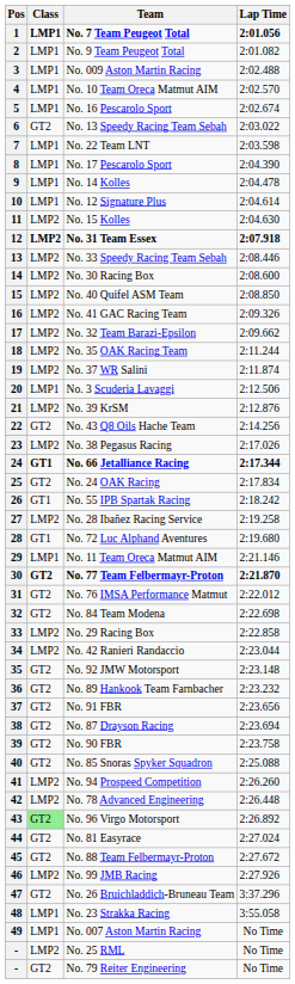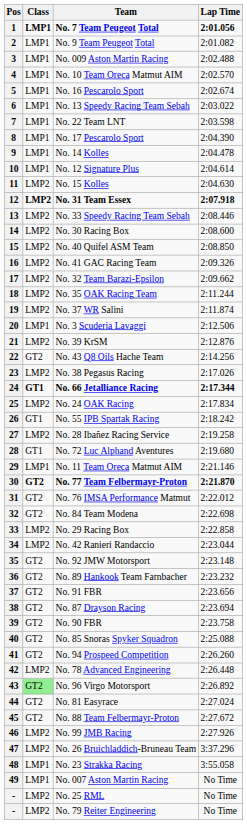 <table class="wikitable" style="font-size: 90%;">
 <tr>
 <th>Pos</th>
 <th>Class</th>
 <th>Team</th>
 <th>Lap Time</th>
 </tr>
 <tr style="font-weight:bold">
 <th>1</th>
 <td>LMP1</td>
 <td>No. 7 <a href='#'>Team Peugeot</a> <a href='#'>Total</a></td>
 <td>2:01.056</td>
 </tr>
 <tr>
 <th>2</th>
 <td>LMP1</td>
 <td>No. 9 <a href='#'>Team Peugeot</a> <a href='#'>Total</a></td>
 <td>2:01.082</td>
 </tr>
 <tr>
 <th>3</th>
 <td>LMP1</td>
 <td>No. 009 <a href='#'>Aston Martin Racing</a></td>
 <td>2:02.488</td>
 </tr>
 <tr>
 <th>4</th>
 <td>LMP1</td>
 <td>No. 10 <a href='#'>Team Oreca</a> Matmut AIM</td>
 <td>2:02.570</td>
 </tr>
 <tr>
 <th>5</th>
 <td>LMP1</td>
 <td>No. 16 <a href='#'>Pescarolo Sport</a></td>
 <td>2:02.674</td>
 </tr>
 <tr>
 <th>6</th>
-<td>GT2</td>
+<td>LMP1</td>
 <td>No. 13 <a href='#'>Speedy Racing Team Sebah</a></td>
 <td>2:03.022</td>
 </tr>
 <tr>
 <th>7</th>
 <td>LMP1</td>
 <td>No. 22 Team LNT</td>
 <td>2:03.598</td>
 </tr>
 <tr>
 <th>8</th>
 <td>LMP1</td>
 <td>No. 17 <a href='#'>Pescarolo Sport</a></td>
 <td>2:04.390</td>
 </tr>
 <tr>
 <th>9</th>
 <td>LMP1</td>
 <td>No. 14 <a href='#'>Kolles</a></td>
 <td>2:04.478</td>
 </tr>
 <tr>
 <th>10</th>
 <td>LMP1</td>
 <td>No. 12 <a href='#'>Signature Plus</a></td>
 <td>2:04.614</td>
 </tr>
 <tr>
 <th>11</th>
 <td>LMP2</td>
 <td>No. 15 <a href='#'>Kolles</a></td>
 <td>2:04.630</td>
 </tr>
 <tr style="font-weight:bold">
 <th>12</th>
 <td>LMP2</td>
 <td>No. 31 Team Essex</td>
 <td>2:07.918</td>
 </tr>
 <tr>
 <th>13</th>
 <td>LMP2</td>
 <td>No. 33 <a href='#'>Speedy Racing Team Sebah</a></td>
 <td>2:08.446</td>
 </tr>
 <tr>
 <th>14</th>
 <td>LMP2</td>
 <td>No. 30 Racing Box</td>
 <td>2:08.600</td>
 </tr>
 <tr>
 <th>15</th>
 <td>LMP2</td>
 <td>No. 40 Quifel ASM Team</td>
 <td>2:08.850</td>
 </tr>
 <tr>
 <th>16</th>
 <td>LMP2</td>
 <td>No. 41 GAC Racing Team</td>
 <td>2:09.326</td>
 </tr>
 <tr>
 <th>17</th>
 <td>LMP2</td>
 <td>No. 32 <a href='#'>Team Barazi-Epsilon</a></td>
 <td>2:09.662</td>
 </tr>
 <tr>
 <th>18</th>
 <td>LMP2</td>
 <td>No. 35 <a href='#'>OAK Racing Team</a></td>
 <td>2:11.244</td>
 </tr>
 <tr>
 <th>19</th>
 <td>LMP2</td>
 <td>No. 37 <a href='#'>WR</a> Salini</td>
 <td>2:11.874</td>
 </tr>
 <tr>
 <th>20</th>
 <td>LMP1</td>
 <td>No. 3 <a href='#'>Scuderia Lavaggi</a></td>
 <td>2:12.506</td>
 </tr>
 <tr>
 <th>21</th>
 <td>LMP2</td>
 <td>No. 39 KrSM</td>
 <td>2:12.876</td>
 </tr>
 <tr>
 <th>22</th>
 <td>GT2</td>
 <td>No. 43 <a href='#'>Q8 Oils</a> Hache Team</td>
 <td>2:14.256</td>
 </tr>
 <tr>
 <th>23</th>
 <td>LMP2</td>
 <td>No. 38 Pegasus Racing</td>
 <td>2:17.026</td>
 </tr>
 <tr style="font-weight:bold">
 <th>24</th>
 <td>GT1</td>
 <td>No. 66 <a href='#'>Jetalliance Racing</a></td>
 <td>2:17.344</td>
 </tr>
 <tr>
 <th>25</th>
-<td>GT2</td>
+<td>LMP2</td>
 <td>No. 24 <a href='#'>OAK Racing</a></td>
 <td>2:17.834</td>
 </tr>
 <tr>
 <th>26</th>
 <td>GT1</td>
 <td>No. 55 <a href='#'>IPB Spartak Racing</a></td>
 <td>2:18.242</td>
 </tr>
 <tr>
 <th>27</th>
 <td>LMP2</td>
 <td>No. 28 Ibañez Racing Service</td>
 <td>2:19.258</td>
 </tr>
 <tr>
 <th>28</th>
 <td>GT1</td>
 <td>No. 72 <a href='#'>Luc Alphand</a> Aventures</td>
 <td>2:19.680</td>
 </tr>
 <tr>
 <th>29</th>
 <td>LMP1</td>
 <td>No. 11 <a href='#'>Team Oreca</a> Matmut AIM</td>
 <td>2:21.146</td>
 </tr>
 <tr style="font-weight:bold">
 <th>30</th>
 <td>GT2</td>
 <td>No. 77 <a href='#'>Team Felbermayr-Proton</a></td>
 <td>2:21.870</td>
 </tr>
 <tr>
 <th>31</th>
 <td>GT2</td>
 <td>No. 76 <a href='#'>IMSA Performance</a> Matmut</td>
 <td>2:22.012</td>
 </tr>
 <tr>
 <th>32</th>
 <td>GT2</td>
 <td>No. 84 Team Modena</td>
 <td>2:22.698</td>
 </tr>
 <tr>
 <th>33</th>
 <td>LMP2</td>
 <td>No. 29 Racing Box</td>
 <td>2:22.858</td>
 </tr>
 <tr>
 <th>34</th>
 <td>LMP2</td>
 <td>No. 42 Ranieri Randaccio</td>
 <td>2:23.044</td>
 </tr>
 <tr>
 <th>35</th>
 <td>GT2</td>
 <td>No. 92 JMW Motorsport</td>
 <td>2:23.148</td>
 </tr>
 <tr>
 <th>36</th>
 <td>GT2</td>
 <td>No. 89 <a href='#'>Hankook</a> Team Farnbacher</td>
 <td>2:23.232</td>
 </tr>
 <tr>
 <th>37</th>
 <td>GT2</td>
 <td>No. 91 FBR</td>
 <td>2:23.656</td>
 </tr>
 <tr>
 <th>38</th>
 <td>GT2</td>
 <td>No. 87 <a href='#'>Drayson Racing</a></td>
 <td>2:23.694</td>
 </tr>
 <tr>
 <th>39</th>
 <td>GT2</td>
 <td>No. 90 FBR</td>
 <td>2:23.758</td>
 </tr>
 <tr>
 <th>40</th>
 <td>GT2</td>
 <td>No. 85 Snoras <a href='#'>Spyker Squadron</a></td>
 <td>2:25.088</td>
 </tr>
 <tr>
 <th>41</th>
-<td>LMP2</td>
+<td>GT2</td>
 <td>No. 94 <a href='#'>Prospeed Competition</a></td>
 <td>2:26.260</td>
 </tr>
 <tr>
 <th>42</th>
 <td>LMP2</td>
 <td>No. 78 <a href='#'>Advanced Engineering</a></td>
 <td>2:26.448</td>
 </tr>
 <tr>
 <th>43</th>
 <td style="background: lightgreen;">GT2</td>
 <td>No. 96 Virgo Motorsport</td>
 <td>2:26.892</td>
 </tr>
 <tr>
 <th>44</th>
 <td>GT2</td>
 <td>No. 81 Easyrace</td>
 <td>2:27.024</td>
 </tr>
 <tr>
 <th>45</th>
 <td>GT2</td>
 <td>No. 88 <a href='#'>Team Felbermayr-Proton</a></td>
 <td>2:27.672</td>
 </tr>
 <tr>
 <th>46</th>
 <td>LMP2</td>
 <td>No. 99 <a href='#'>JMB Racing</a></td>
 <td>2:27.926</td>
 </tr>
 <tr>
 <th>47</th>
-<td>GT2</td>
+<td>LMP2</td>
 <td>No. 26 <a href='#'>Bruichladdich</a>-Bruneau Team</td>
 <td>3:37.296</td>
 </tr>
 <tr>
 <th>48</th>
 <td>LMP1</td>
 <td>No. 23 <a href='#'>Strakka Racing</a></td>
 <td>3:55.058</td>
 </tr>
 <tr>
 <th>49</th>
 <td>LMP1</td>
 <td>No. 007 <a href='#'>Aston Martin Racing</a></td>
 <td align=center>No Time</td>
 </tr>
 <tr>
 <th>-</th>
 <td>LMP2</td>
 <td>No. 25 <a href='#'>RML</a></td>
 <td align=center>No Time</td>
 </tr>
 <tr>
 <th>-</th>
-<td>GT2</td>
+<td>LMP2</td>
 <td>No. 79 <a href='#'>Reiter Engineering</a></td>
 <td align=center>No Time</td>
 </tr>
 </table>
